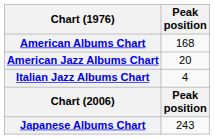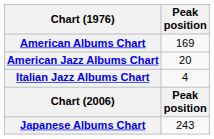 <table class="wikitable sortable plainrowheaders">
 <tr>
 <th scope="col">Chart (1976)</th>
 <th scope="col">Peak<br>position</th>
 </tr>
 <tr>
 <th scope="row"><a href='#'>American Albums Chart</a></th>
-<td style="text-align:center;">168</td>
+<td style="text-align:center;">169</td>
 </tr>
 <tr>
 <th scope="row"><a href='#'>American Jazz Albums Chart</a></th>
 <td style="text-align:center;">20</td>
 </tr>
 <tr>
 <th scope="row"><a href='#'>Italian Jazz Albums Chart</a></th>
 <td style="text-align:center;">4</td>
 </tr>
 <tr>
 <th scope="col">Chart (2006)</th>
 <th scope="col">Peak<br>position</th>
 </tr>
 <tr>
 <th scope="row"><a href='#'>Japanese Albums Chart</a></th>
 <td style="text-align:center;">243</td>
 </tr>
 </table>
